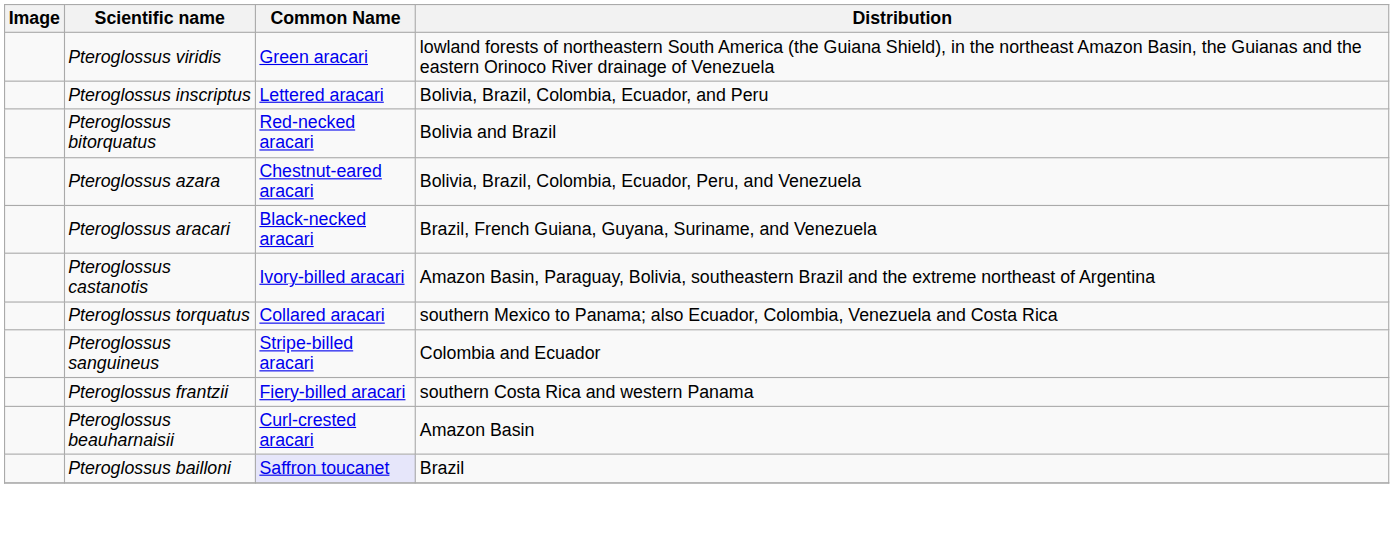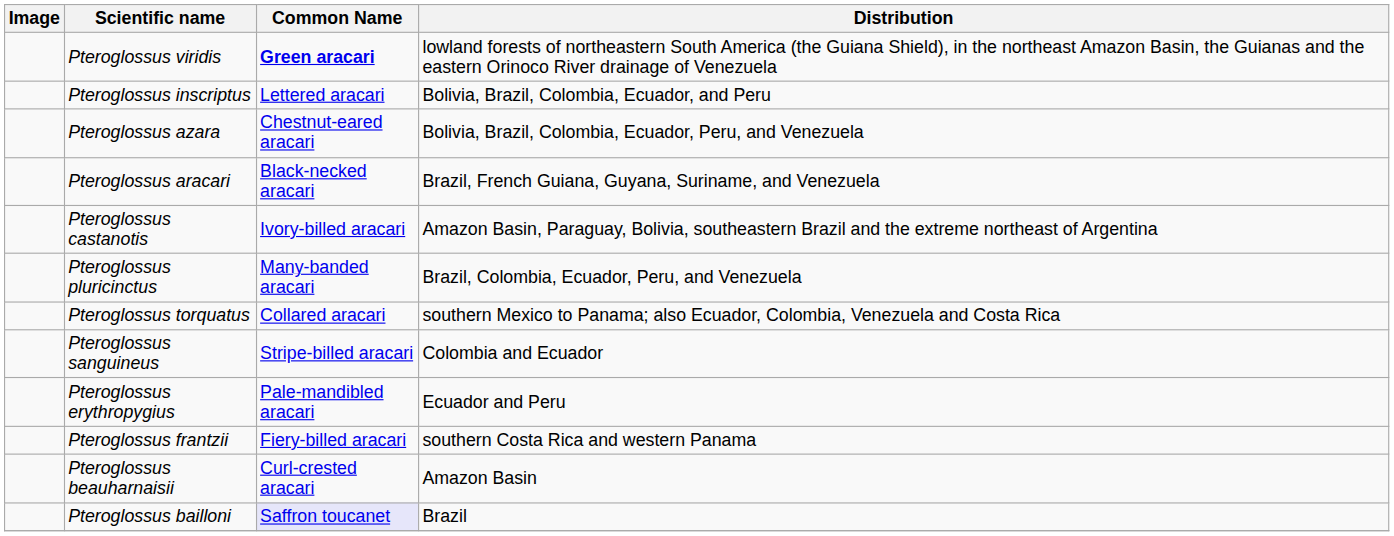 <table class="wikitable">
 <tr>
 <th>Image</th>
 <th>Scientific name</th>
 <th>Common Name</th>
 <th>Distribution</th>
 </tr>
 <tr>
 <td></td>
 <td><em>Pteroglossus viridis</em></td>
-<td><a href='#'>Green aracari</a></td>
+<td><strong><a href='#'>Green aracari</a></strong></td>
 <td>lowland forests of northeastern South America (the Guiana Shield), in the northeast Amazon Basin, the Guianas and the eastern Orinoco River drainage of Venezuela</td>
 </tr>
 <tr>
 <td></td>
 <td><em>Pteroglossus inscriptus</em></td>
 <td><a href='#'>Lettered aracari</a></td>
 <td>Bolivia, Brazil, Colombia, Ecuador, and Peru</td>
-</tr>
-<tr>
-<td></td>
-<td><em>Pteroglossus bitorquatus</em></td>
-<td><a href='#'>Red-necked aracari</a></td>
-<td>Bolivia and Brazil</td>
 </tr>
 <tr>
 <td></td>
 <td><em>Pteroglossus azara</em></td>
 <td><a href='#'>Chestnut-eared aracari</a></td>
 <td>Bolivia, Brazil, Colombia, Ecuador, Peru, and Venezuela</td>
 </tr>
 <tr>
 <td></td>
 <td><em>Pteroglossus aracari</em></td>
 <td><a href='#'>Black-necked aracari</a></td>
 <td>Brazil, French Guiana, Guyana, Suriname, and Venezuela</td>
 </tr>
 <tr>
 <td></td>
 <td><em>Pteroglossus castanotis</em></td>
 <td><a href='#'>Ivory-billed aracari</a></td>
 <td>Amazon Basin, Paraguay, Bolivia, southeastern Brazil and the extreme northeast of Argentina</td>
 </tr>
 <tr>
 <td></td>
+<td><em>Pteroglossus pluricinctus</em></td>
+<td><a href='#'>Many-banded aracari</a></td>
+<td>Brazil, Colombia, Ecuador, Peru, and Venezuela</td>
+</tr>
+<tr>
+<td></td>
 <td><em>Pteroglossus torquatus</em></td>
 <td><a href='#'>Collared aracari</a></td>
 <td>southern Mexico to Panama; also Ecuador, Colombia, Venezuela and Costa Rica</td>
 </tr>
 <tr>
 <td></td>
 <td><em>Pteroglossus sanguineus</em></td>
 <td><a href='#'>Stripe-billed aracari</a></td>
 <td>Colombia and Ecuador</td>
+</tr>
+<tr>
+<td></td>
+<td><em>Pteroglossus erythropygius</em></td>
+<td><a href='#'>Pale-mandibled aracari</a></td>
+<td>Ecuador and Peru</td>
 </tr>
 <tr>
 <td></td>
 <td><em>Pteroglossus frantzii</em></td>
 <td><a href='#'>Fiery-billed aracari</a></td>
 <td>southern Costa Rica and western Panama</td>
 </tr>
 <tr>
 <td></td>
 <td><em>Pteroglossus beauharnaisii</em></td>
 <td><a href='#'>Curl-crested aracari</a></td>
 <td>Amazon Basin</td>
 </tr>
 <tr>
 <td></td>
 <td><em>Pteroglossus bailloni</em></td>
 <td style="background: lavender;"><a href='#'>Saffron toucanet</a></td>
 <td>Brazil</td>
 </tr>
 <tr>
 </tr>
 </table>
